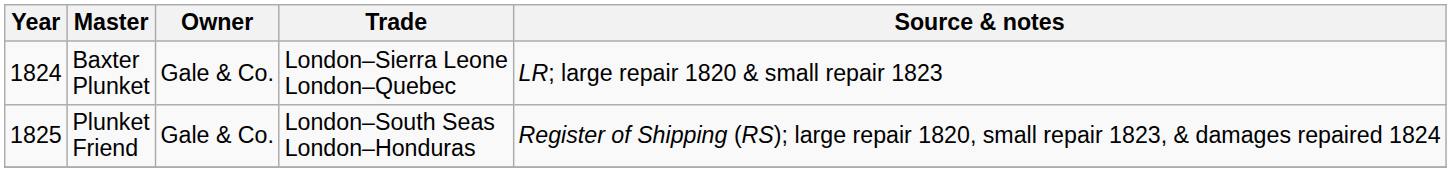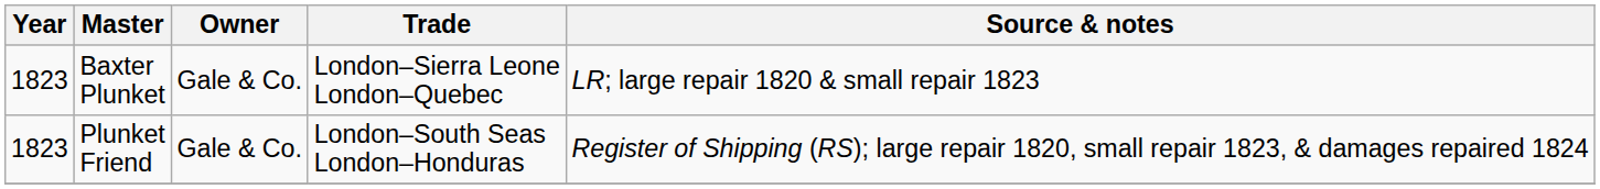 <table class="sortable wikitable">
 <tr>
 <th>Year</th>
 <th>Master</th>
 <th>Owner</th>
 <th>Trade</th>
 <th>Source & notes</th>
 </tr>
 <tr>
-<td>1824</td>
+<td>1823</td>
 <td>Baxter<br>Plunket</td>
 <td>Gale & Co.</td>
 <td>London–Sierra Leone<br>London–Quebec</td>
 <td><em>LR</em>; large repair 1820 & small repair 1823</td>
 </tr>
 <tr>
-<td>1825</td>
+<td>1823</td>
 <td>Plunket<br>Friend</td>
 <td>Gale & Co.</td>
 <td>London–South Seas<br>London–Honduras</td>
 <td><em>Register of Shipping</em> (<em>RS</em>); large repair 1820, small repair 1823, & damages repaired 1824</td>
 </tr>
 <tr>
 </tr>
 </table>
